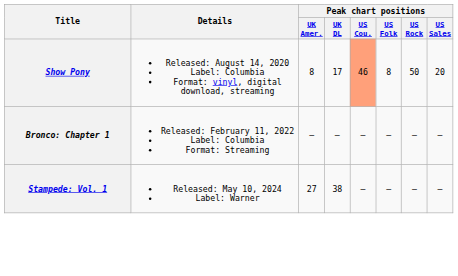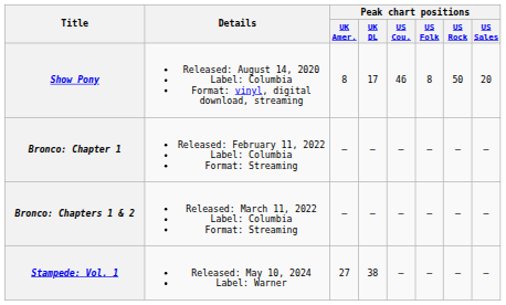 <table class="wikitable plainrowheaders" style="text-align:center;" border="1">
 <tr>
 <th scope="col" rowspan="2" style="width:15em;">Title</th>
 <th scope="col" rowspan="2" style="width:20em;">Details</th>
 <th scope="col" colspan="6">Peak chart positions</th>
 </tr>
 <tr>
 <th scope="col" style="width:3em;font-size:90%;"><a href='#'>UK<br>Amer.</a><br></th>
 <th scope="col" style="width:3em;font-size:90%;"><a href='#'>UK<br>DL</a><br></th>
 <th scope="col" style="width:3em;font-size:90%;"><a href='#'>US<br>Cou.</a><br></th>
 <th scope="col" style="width:3em;font-size:90%;"><a href='#'>US<br>Folk</a><br></th>
 <th scope="col" style="width:3em;font-size:90%;"><a href='#'>US<br>Rock</a><br></th>
 <th scope="col" style="width:3em;font-size:90%;"><a href='#'>US<br>Sales</a><br></th>
 </tr>
 <tr>
 <th scope = "row"><em><a href='#'>Show Pony</a></em></th>
 <td><br><ul><li>Released: August 14, 2020</li><li>Label: Columbia</li><li>Format: <a href='#'>vinyl</a>, digital download, streaming</li></ul></td>
 <td>8</td>
 <td>17</td>
-<td style="background: lightsalmon;">46</td>
+<td>46</td>
 <td>8</td>
 <td>50</td>
 <td>20</td>
 </tr>
 <tr>
 <th scope = "row"><em>Bronco: Chapter 1</em></th>
 <td><br><ul><li>Released: February 11, 2022</li><li>Label: Columbia</li><li>Format: Streaming</li></ul></td>
+<td>—</td>
+<td>—</td>
+<td>—</td>
+<td>—</td>
+<td>—</td>
+<td>—</td>
+</tr>
+<tr>
+<th scope = "row"><em>Bronco: Chapters 1 & 2</em></th>
+<td><br><ul><li>Released: March 11, 2022</li><li>Label: Columbia</li><li>Format: Streaming</li></ul></td>
 <td>—</td>
 <td>—</td>
 <td>—</td>
 <td>—</td>
 <td>—</td>
 <td>—</td>
 </tr>
 <tr>
 <th scope="row"><em><a href='#'>Stampede: Vol.&nbsp;1</a></em></th>
 <td><br><ul><li>Released: May 10, 2024</li><li>Label: Warner</li></ul></td>
 <td>27</td>
 <td>38</td>
 <td>—</td>
 <td>—</td>
 <td>—</td>
 <td>—</td>
 </tr>
 </table>
